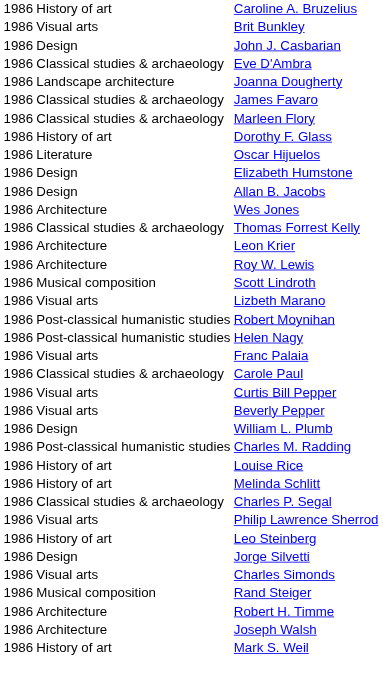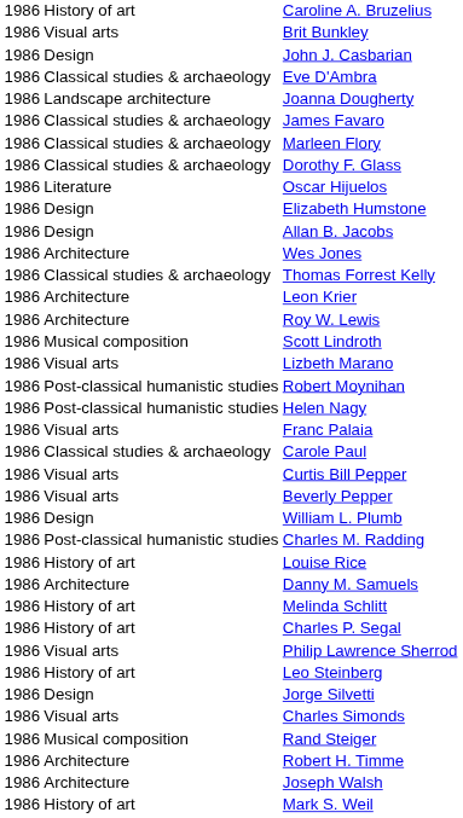 <table>
 <tr>
 <td>1986</td>
 <td>History of art</td>
 <td><a href='#'>Caroline A. Bruzelius</a></td>
 </tr>
 <tr>
 <td>1986</td>
 <td>Visual arts</td>
 <td><a href='#'>Brit Bunkley</a></td>
 </tr>
 <tr>
 <td>1986</td>
 <td>Design</td>
 <td><a href='#'>John J. Casbarian</a></td>
 </tr>
 <tr>
 <td>1986</td>
 <td>Classical studies & archaeology</td>
 <td><a href='#'>Eve D'Ambra</a></td>
 </tr>
 <tr>
 <td>1986</td>
 <td>Landscape architecture</td>
 <td><a href='#'>Joanna Dougherty</a></td>
 </tr>
 <tr>
 <td>1986</td>
 <td>Classical studies & archaeology</td>
 <td><a href='#'>James Favaro</a></td>
 </tr>
 <tr>
 <td>1986</td>
 <td>Classical studies & archaeology</td>
 <td><a href='#'>Marleen Flory</a></td>
 </tr>
 <tr>
 <td>1986</td>
-<td>History of art</td>
+<td>Classical studies & archaeology</td>
 <td><a href='#'>Dorothy F. Glass</a></td>
 </tr>
 <tr>
 <td>1986</td>
 <td>Literature</td>
 <td><a href='#'>Oscar Hijuelos</a></td>
 </tr>
 <tr>
 <td>1986</td>
 <td>Design</td>
 <td><a href='#'>Elizabeth Humstone</a></td>
 </tr>
 <tr>
 <td>1986</td>
 <td>Design</td>
 <td><a href='#'>Allan B. Jacobs</a></td>
 </tr>
 <tr>
 <td>1986</td>
 <td>Architecture</td>
 <td><a href='#'>Wes Jones</a></td>
 </tr>
 <tr>
 <td>1986</td>
 <td>Classical studies & archaeology</td>
 <td><a href='#'>Thomas Forrest Kelly</a></td>
 </tr>
 <tr>
 <td>1986</td>
 <td>Architecture</td>
 <td><a href='#'>Leon Krier</a></td>
 </tr>
 <tr>
 <td>1986</td>
 <td>Architecture</td>
 <td><a href='#'>Roy W. Lewis</a></td>
 </tr>
 <tr>
 <td>1986</td>
 <td>Musical composition</td>
 <td><a href='#'>Scott Lindroth</a></td>
 </tr>
 <tr>
 <td>1986</td>
 <td>Visual arts</td>
 <td><a href='#'>Lizbeth Marano</a></td>
 </tr>
 <tr>
 <td>1986</td>
 <td>Post-classical humanistic studies</td>
 <td><a href='#'>Robert Moynihan</a></td>
 </tr>
 <tr>
 <td>1986</td>
 <td>Post-classical humanistic studies</td>
 <td><a href='#'>Helen Nagy</a></td>
 </tr>
 <tr>
 <td>1986</td>
 <td>Visual arts</td>
 <td><a href='#'>Franc Palaia</a></td>
 </tr>
 <tr>
 <td>1986</td>
 <td>Classical studies & archaeology</td>
 <td><a href='#'>Carole Paul</a></td>
 </tr>
 <tr>
 <td>1986</td>
 <td>Visual arts</td>
 <td><a href='#'>Curtis Bill Pepper</a></td>
 </tr>
 <tr>
 <td>1986</td>
 <td>Visual arts</td>
 <td><a href='#'>Beverly Pepper</a></td>
 </tr>
 <tr>
 <td>1986</td>
 <td>Design</td>
 <td><a href='#'>William L. Plumb</a></td>
 </tr>
 <tr>
 <td>1986</td>
 <td>Post-classical humanistic studies</td>
 <td><a href='#'>Charles M. Radding</a></td>
 </tr>
 <tr>
 <td>1986</td>
 <td>History of art</td>
 <td><a href='#'>Louise Rice</a></td>
 </tr>
 <tr>
 <td>1986</td>
+<td>Architecture</td>
+<td><a href='#'>Danny M. Samuels</a></td>
+</tr>
+<tr>
+<td>1986</td>
 <td>History of art</td>
 <td><a href='#'>Melinda Schlitt</a></td>
 </tr>
 <tr>
 <td>1986</td>
-<td>Classical studies & archaeology</td>
+<td>History of art</td>
 <td><a href='#'>Charles P. Segal</a></td>
 </tr>
 <tr>
 <td>1986</td>
 <td>Visual arts</td>
 <td><a href='#'>Philip Lawrence Sherrod</a></td>
 </tr>
 <tr>
 <td>1986</td>
 <td>History of art</td>
 <td><a href='#'>Leo Steinberg</a></td>
 </tr>
 <tr>
 <td>1986</td>
 <td>Design</td>
 <td><a href='#'>Jorge Silvetti</a></td>
 </tr>
 <tr>
 <td>1986</td>
 <td>Visual arts</td>
 <td><a href='#'>Charles Simonds</a></td>
 </tr>
 <tr>
 <td>1986</td>
 <td>Musical composition</td>
 <td><a href='#'>Rand Steiger</a></td>
 </tr>
 <tr>
 <td>1986</td>
 <td>Architecture</td>
 <td><a href='#'>Robert H. Timme</a></td>
 </tr>
 <tr>
 <td>1986</td>
 <td>Architecture</td>
 <td><a href='#'>Joseph Walsh</a></td>
 </tr>
 <tr>
 <td>1986</td>
 <td>History of art</td>
 <td><a href='#'>Mark S. Weil</a></td>
 </tr>
 </table>
